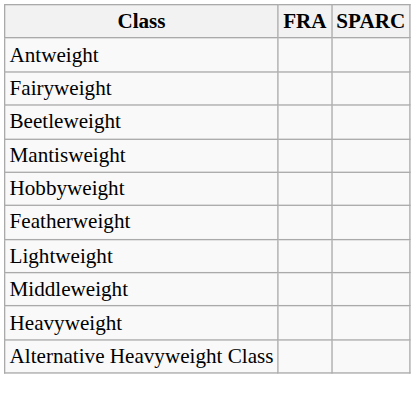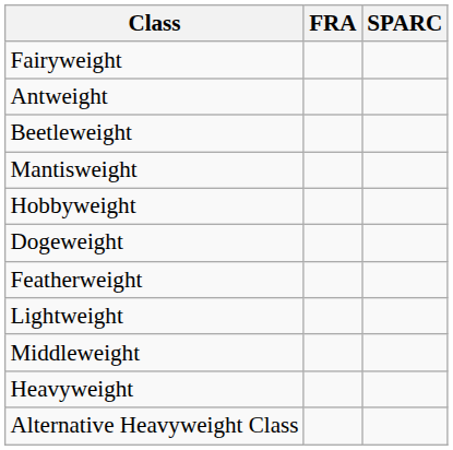 <table class="wikitable">
 <tr>
 <th>Class</th>
 <th>FRA</th>
 <th>SPARC</th>
 </tr>
 <tr>
-<td>Antweight</td>
+<td>Fairyweight</td>
 <td></td>
 <td></td>
 </tr>
 <tr>
-<td>Fairyweight</td>
+<td>Antweight</td>
 <td></td>
 <td></td>
 </tr>
 <tr>
 <td>Beetleweight</td>
 <td></td>
 <td></td>
 </tr>
 <tr>
 <td>Mantisweight</td>
 <td></td>
 <td></td>
 </tr>
 <tr>
 <td>Hobbyweight</td>
+<td></td>
+<td></td>
+</tr>
+<tr>
+<td>Dogeweight</td>
 <td></td>
 <td></td>
 </tr>
 <tr>
 <td>Featherweight</td>
 <td></td>
 <td></td>
 </tr>
 <tr>
 <td>Lightweight</td>
 <td></td>
 <td></td>
 </tr>
 <tr>
 <td>Middleweight</td>
 <td></td>
 <td></td>
 </tr>
 <tr>
 <td>Heavyweight</td>
 <td></td>
 <td></td>
 </tr>
 <tr>
 <td>Alternative Heavyweight Class</td>
 <td></td>
 <td></td>
 </tr>
 </table>
